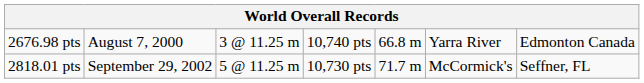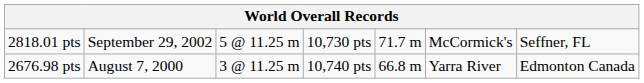 <table class="wikitable">
 <tr>
 <th colspan="7">World Overall Records</th>
+</tr>
+<tr>
+<td>2818.01 pts</td>
+<td>September 29, 2002</td>
+<td>5 @ 11.25 m</td>
+<td>10,730 pts</td>
+<td>71.7 m</td>
+<td>McCormick's</td>
+<td>Seffner, FL</td>
 </tr>
 <tr>
 <td>2676.98 pts</td>
 <td>August 7, 2000</td>
 <td>3 @ 11.25 m</td>
 <td>10,740 pts</td>
 <td>66.8 m</td>
 <td>Yarra River</td>
 <td>Edmonton Canada</td>
 </tr>
-<tr>
-<td>2818.01 pts</td>
-<td>September 29, 2002</td>
-<td>5 @ 11.25 m</td>
-<td>10,730 pts</td>
-<td>71.7 m</td>
-<td>McCormick's</td>
-<td>Seffner, FL</td>
-</tr>
 </table>
